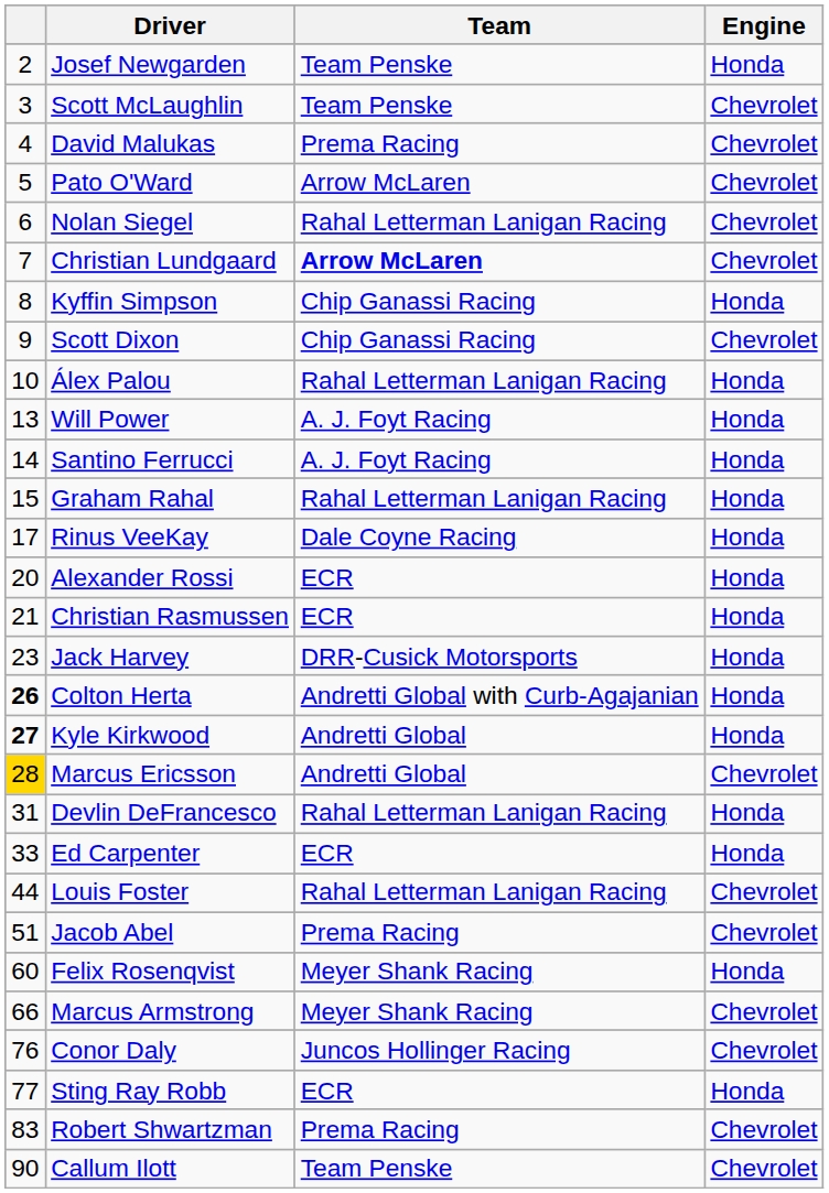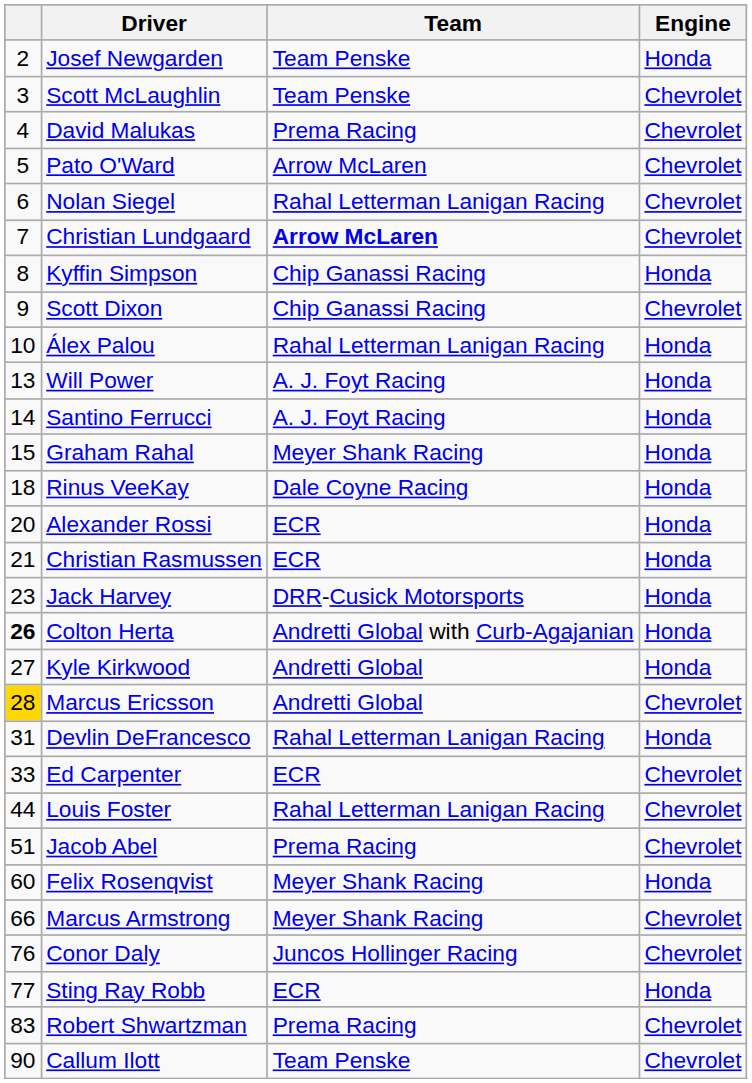 <table class="wikitable sortable" style="font-size: 85%;">
 <tr>
 <th align=center></th>
 <th class="unsortable">Driver</th>
 <th>Team</th>
 <th>Engine</th>
 </tr>
 <tr>
 <td align="center">2</td>
 <td> <a href='#'>Josef Newgarden</a> </td>
 <td><a href='#'>Team Penske</a></td>
 <td><a href='#'>Honda</a></td>
 </tr>
 <tr>
 <td align="center">3</td>
 <td> <a href='#'>Scott McLaughlin</a></td>
 <td><a href='#'>Team Penske</a></td>
 <td><a href='#'>Chevrolet</a></td>
 </tr>
 <tr>
 <td align="center">4</td>
 <td> <a href='#'>David Malukas</a></td>
 <td><a href='#'>Prema Racing</a></td>
 <td><a href='#'>Chevrolet</a></td>
 </tr>
 <tr>
 <td align="center">5</td>
 <td> <a href='#'>Pato O'Ward</a></td>
 <td><a href='#'>Arrow McLaren</a></td>
 <td><a href='#'>Chevrolet</a></td>
 </tr>
 <tr>
 <td align="center">6</td>
 <td> <a href='#'>Nolan Siegel</a> </td>
 <td><a href='#'>Rahal Letterman Lanigan Racing</a></td>
 <td><a href='#'>Chevrolet</a></td>
 </tr>
 <tr>
 <td align="center">7</td>
 <td> <a href='#'>Christian Lundgaard</a></td>
 <td><strong><a href='#'>Arrow McLaren</a></strong></td>
 <td><a href='#'>Chevrolet</a></td>
 </tr>
 <tr>
 <td align="center">8</td>
 <td> <a href='#'>Kyffin Simpson</a></td>
 <td><a href='#'>Chip Ganassi Racing</a></td>
 <td><a href='#'>Honda</a></td>
 </tr>
 <tr>
 <td align="center">9</td>
 <td> <a href='#'>Scott Dixon</a> </td>
 <td><a href='#'>Chip Ganassi Racing</a></td>
 <td><a href='#'>Chevrolet</a></td>
 </tr>
 <tr>
 <td align="center">10</td>
 <td> <a href='#'>Álex Palou</a></td>
 <td><a href='#'>Rahal Letterman Lanigan Racing</a></td>
 <td><a href='#'>Honda</a></td>
 </tr>
 <tr>
 <td align="center">13</td>
 <td> <a href='#'>Will Power</a> </td>
 <td><a href='#'>A. J. Foyt Racing</a></td>
 <td><a href='#'>Honda</a></td>
 </tr>
 <tr>
 <td align="center">14</td>
 <td> <a href='#'>Santino Ferrucci</a></td>
 <td><a href='#'>A. J. Foyt Racing</a></td>
 <td><a href='#'>Honda</a></td>
 </tr>
 <tr>
 <td align="center">15</td>
 <td> <a href='#'>Graham Rahal</a></td>
-<td><a href='#'>Rahal Letterman Lanigan Racing</a></td>
+<td><a href='#'>Meyer Shank Racing</a></td>
 <td><a href='#'>Honda</a></td>
 </tr>
 <tr>
-<td align="center">17</td>
+<td align="center">18</td>
 <td> <a href='#'>Rinus VeeKay</a></td>
 <td><a href='#'>Dale Coyne Racing</a></td>
 <td><a href='#'>Honda</a></td>
 </tr>
 <tr>
 <td align="center">20</td>
 <td> <a href='#'>Alexander Rossi</a> </td>
 <td><a href='#'>ECR</a></td>
 <td><a href='#'>Honda</a></td>
 </tr>
 <tr>
 <td align="center">21</td>
 <td> <a href='#'>Christian Rasmussen</a></td>
 <td><a href='#'>ECR</a></td>
 <td><a href='#'>Honda</a></td>
 </tr>
 <tr>
 <td align="center">23</td>
 <td> <a href='#'>Jack Harvey</a></td>
 <td><a href='#'>DRR</a>-<a href='#'>Cusick Motorsports</a></td>
 <td><a href='#'>Honda</a></td>
 </tr>
 <tr>
 <td align="center"><strong>26</strong></td>
 <td> <a href='#'>Colton Herta</a> </td>
 <td><a href='#'>Andretti Global</a> with <a href='#'>Curb-Agajanian</a></td>
 <td><a href='#'>Honda</a></td>
 </tr>
 <tr>
-<td align="center"><strong>27</strong></td>
+<td align="center">27</td>
 <td> <a href='#'>Kyle Kirkwood</a> </td>
 <td><a href='#'>Andretti Global</a></td>
 <td><a href='#'>Honda</a></td>
 </tr>
 <tr>
 <td align="center" style="background: gold;">28</td>
 <td> <a href='#'>Marcus Ericsson</a></td>
 <td><a href='#'>Andretti Global</a></td>
 <td><a href='#'>Chevrolet</a></td>
 </tr>
 <tr>
 <td align="center">31</td>
 <td> <a href='#'>Devlin DeFrancesco</a></td>
 <td><a href='#'>Rahal Letterman Lanigan Racing</a></td>
 <td><a href='#'>Honda</a></td>
 </tr>
 <tr>
 <td align="center">33</td>
 <td> <a href='#'>Ed Carpenter</a></td>
 <td><a href='#'>ECR</a></td>
-<td><a href='#'>Honda</a></td>
+<td><a href='#'>Chevrolet</a></td>
 </tr>
 <tr>
 <td align="center">44</td>
 <td> <a href='#'>Louis Foster</a> </td>
 <td><a href='#'>Rahal Letterman Lanigan Racing</a></td>
 <td><a href='#'>Chevrolet</a></td>
 </tr>
 <tr>
 <td align="center">51</td>
 <td> <a href='#'>Jacob Abel</a> </td>
 <td><a href='#'>Prema Racing</a></td>
 <td><a href='#'>Chevrolet</a></td>
 </tr>
 <tr>
 <td align="center">60</td>
 <td> <a href='#'>Felix Rosenqvist</a></td>
 <td><a href='#'>Meyer Shank Racing</a></td>
 <td><a href='#'>Honda</a></td>
 </tr>
 <tr>
 <td align="center">66</td>
 <td> <a href='#'>Marcus Armstrong</a></td>
 <td><a href='#'>Meyer Shank Racing</a></td>
 <td><a href='#'>Chevrolet</a></td>
 </tr>
 <tr>
 <td align="center">76</td>
 <td> <a href='#'>Conor Daly</a></td>
 <td><a href='#'>Juncos Hollinger Racing</a></td>
 <td><a href='#'>Chevrolet</a></td>
 </tr>
 <tr>
 <td align="center">77</td>
 <td> <a href='#'>Sting Ray Robb</a></td>
 <td><a href='#'>ECR</a></td>
 <td><a href='#'>Honda</a></td>
 </tr>
 <tr>
 <td align="center">83</td>
 <td> <a href='#'>Robert Shwartzman</a> </td>
 <td><a href='#'>Prema Racing</a></td>
 <td><a href='#'>Chevrolet</a></td>
 </tr>
 <tr>
 <td align="center">90</td>
 <td> <a href='#'>Callum Ilott</a></td>
 <td><a href='#'>Team Penske</a></td>
 <td><a href='#'>Chevrolet</a></td>
 </tr>
 <tr>
 </tr>
 </table>
